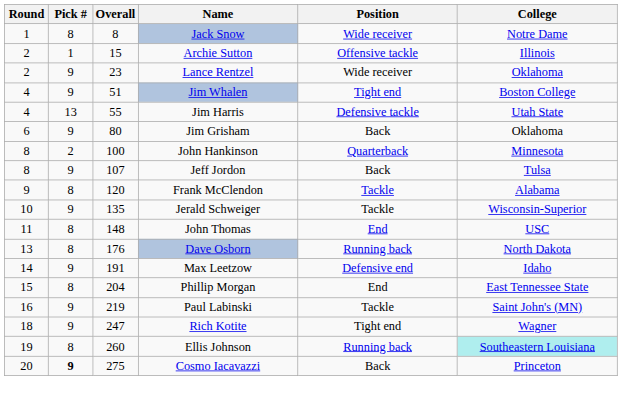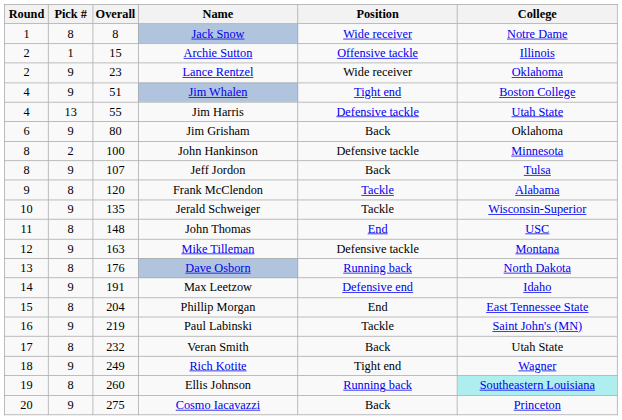 <table class="wikitable sortable" style="text-align:center">
 <tr>
 <th width=50px>Round</th>
 <th width=50px>Pick #</th>
 <th width=50px>Overall</th>
 <th width=200px>Name</th>
 <th width=200px>Position</th>
 <th width=200px>College</th>
 </tr>
 <tr>
 <td>1</td>
 <td>8</td>
 <td>8</td>
 <td bgcolor=lightsteelblue><a href='#'>Jack Snow</a></td>
 <td><a href='#'>Wide receiver</a></td>
 <td><a href='#'>Notre Dame</a></td>
 </tr>
 <tr>
 <td>2</td>
 <td>1</td>
 <td>15</td>
 <td><a href='#'>Archie Sutton</a></td>
 <td><a href='#'>Offensive tackle</a></td>
 <td><a href='#'>Illinois</a></td>
 </tr>
 <tr>
 <td>2</td>
 <td>9</td>
 <td>23</td>
 <td><a href='#'>Lance Rentzel</a></td>
 <td>Wide receiver</td>
 <td><a href='#'>Oklahoma</a></td>
 </tr>
 <tr>
 <td>4</td>
 <td>9</td>
 <td>51</td>
 <td bgcolor=lightsteelblue><a href='#'>Jim Whalen</a></td>
 <td><a href='#'>Tight end</a></td>
 <td><a href='#'>Boston College</a></td>
 </tr>
 <tr>
 <td>4</td>
 <td>13</td>
 <td>55</td>
 <td>Jim Harris</td>
 <td><a href='#'>Defensive tackle</a></td>
 <td><a href='#'>Utah State</a></td>
 </tr>
 <tr>
 <td>6</td>
 <td>9</td>
 <td>80</td>
 <td>Jim Grisham</td>
 <td>Back</td>
 <td>Oklahoma</td>
 </tr>
 <tr>
 <td>8</td>
 <td>2</td>
 <td>100</td>
 <td>John Hankinson</td>
-<td><a href='#'>Quarterback</a></td>
+<td>Defensive tackle</td>
 <td><a href='#'>Minnesota</a></td>
 </tr>
 <tr>
 <td>8</td>
 <td>9</td>
 <td>107</td>
 <td>Jeff Jordon</td>
 <td>Back</td>
 <td><a href='#'>Tulsa</a></td>
 </tr>
 <tr>
 <td>9</td>
 <td>8</td>
 <td>120</td>
 <td>Frank McClendon</td>
 <td><a href='#'>Tackle</a></td>
 <td><a href='#'>Alabama</a></td>
 </tr>
 <tr>
 <td>10</td>
 <td>9</td>
 <td>135</td>
 <td>Jerald Schweiger</td>
 <td>Tackle</td>
 <td><a href='#'>Wisconsin-Superior</a></td>
 </tr>
 <tr>
 <td>11</td>
 <td>8</td>
 <td>148</td>
 <td>John Thomas</td>
 <td><a href='#'>End</a></td>
 <td><a href='#'>USC</a></td>
 </tr>
 <tr>
+<td>12</td>
+<td>9</td>
+<td>163</td>
+<td><a href='#'>Mike Tilleman</a></td>
+<td>Defensive tackle</td>
+<td><a href='#'>Montana</a></td>
+</tr>
+<tr>
 <td>13</td>
 <td>8</td>
 <td>176</td>
 <td bgcolor=lightsteelblue><a href='#'>Dave Osborn</a></td>
 <td><a href='#'>Running back</a></td>
 <td><a href='#'>North Dakota</a></td>
 </tr>
 <tr>
 <td>14</td>
 <td>9</td>
 <td>191</td>
 <td>Max Leetzow</td>
 <td><a href='#'>Defensive end</a></td>
 <td><a href='#'>Idaho</a></td>
 </tr>
 <tr>
 <td>15</td>
 <td>8</td>
 <td>204</td>
 <td>Phillip Morgan</td>
 <td>End</td>
 <td><a href='#'>East Tennessee State</a></td>
 </tr>
 <tr>
 <td>16</td>
 <td>9</td>
 <td>219</td>
 <td>Paul Labinski</td>
 <td>Tackle</td>
 <td><a href='#'>Saint John's (MN)</a></td>
 </tr>
 <tr>
+<td>17</td>
+<td>8</td>
+<td>232</td>
+<td>Veran Smith</td>
+<td>Back</td>
+<td>Utah State</td>
+</tr>
+<tr>
 <td>18</td>
 <td>9</td>
-<td>247</td>
+<td>249</td>
 <td><a href='#'>Rich Kotite</a></td>
 <td>Tight end</td>
 <td><a href='#'>Wagner</a></td>
 </tr>
 <tr>
 <td>19</td>
 <td>8</td>
 <td>260</td>
 <td>Ellis Johnson</td>
 <td><a href='#'>Running back</a></td>
 <td style="background: paleturquoise;"><a href='#'>Southeastern Louisiana</a></td>
 </tr>
 <tr>
 <td>20</td>
-<td><strong>9</strong></td>
+<td>9</td>
 <td>275</td>
 <td><a href='#'>Cosmo Iacavazzi</a></td>
 <td>Back</td>
 <td><a href='#'>Princeton</a></td>
 </tr>
 </table>
